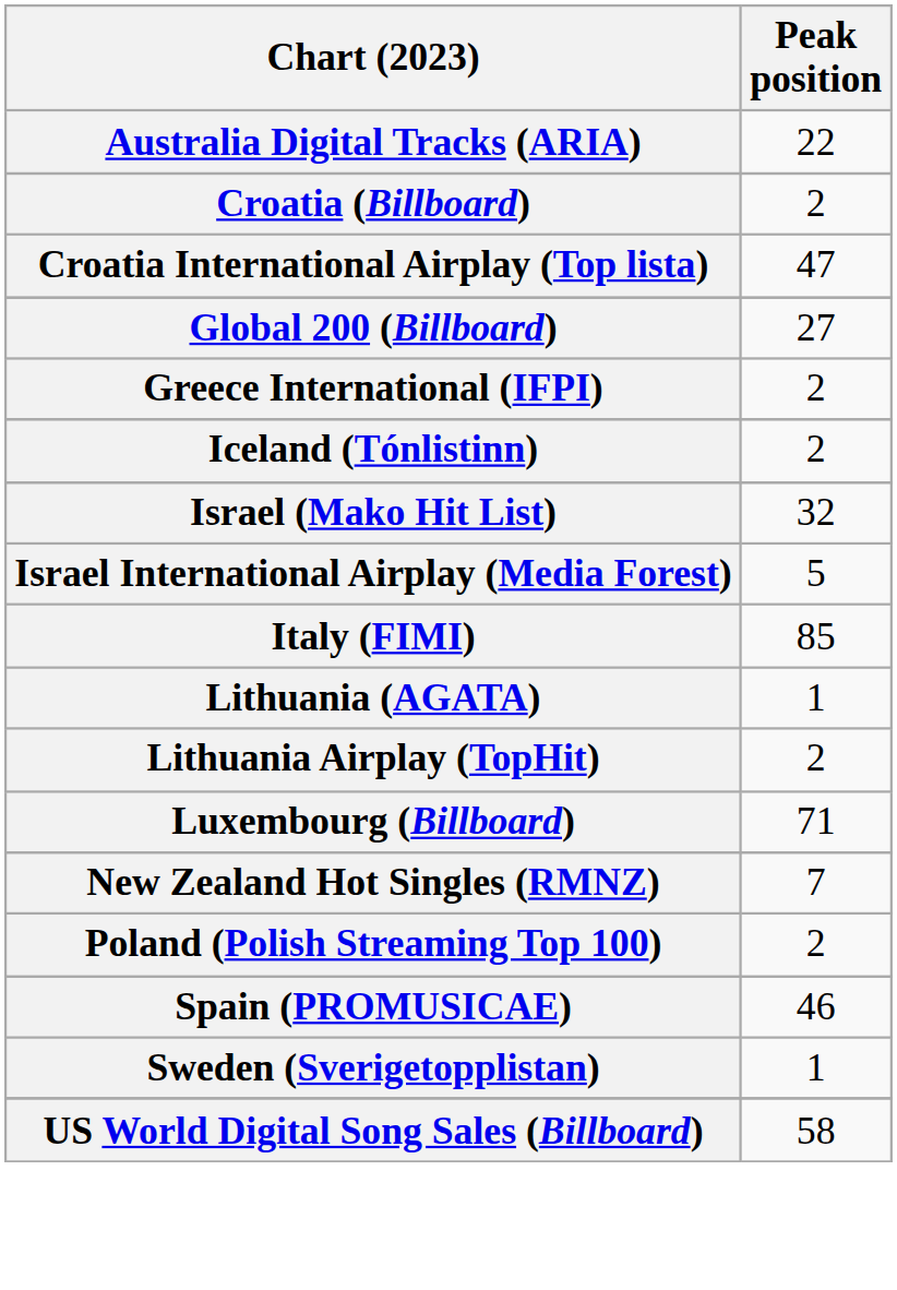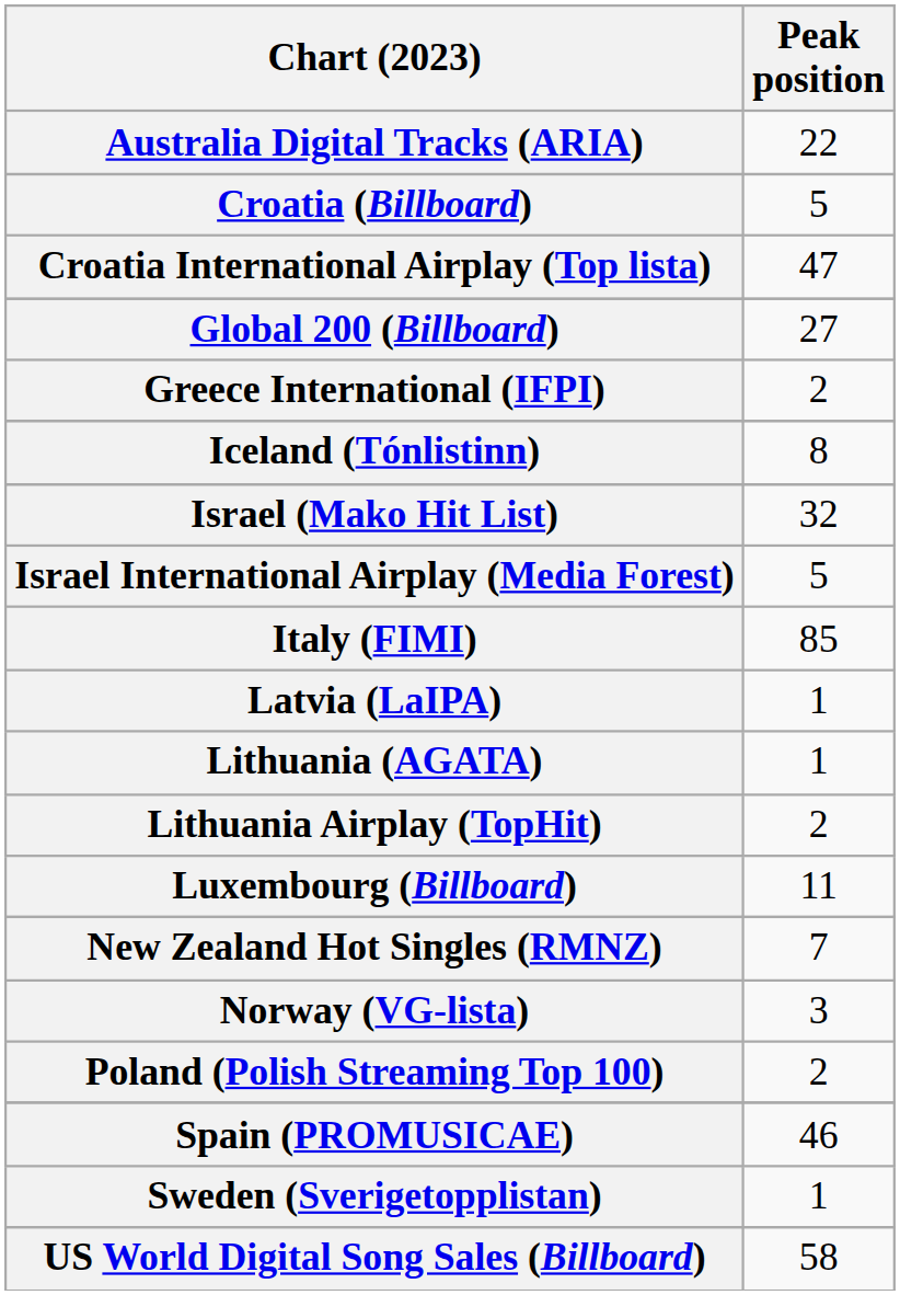 <table class="wikitable sortable plainrowheaders" style="text-align:center">
 <tr>
 <th scope="col">Chart (2023)</th>
 <th scope="col">Peak<br>position</th>
 </tr>
 <tr>
 <th scope="row"><a href='#'>Australia Digital Tracks</a> (<a href='#'>ARIA</a>)</th>
 <td>22</td>
 </tr>
 <tr>
 </tr>
 <tr>
 </tr>
 <tr>
 <th scope="row"><a href='#'>Croatia</a> (<em><a href='#'>Billboard</a></em>)</th>
-<td>2</td>
+<td>5</td>
 </tr>
 <tr>
 <th scope="row">Croatia International Airplay (<a href='#'>Top lista</a>)</th>
 <td>47</td>
 </tr>
 <tr>
 </tr>
 <tr>
 </tr>
 <tr>
 </tr>
 <tr>
 </tr>
 <tr>
 <th scope="row"><a href='#'>Global 200</a> (<em><a href='#'>Billboard</a></em>)</th>
 <td>27</td>
 </tr>
 <tr>
 <th scope="row">Greece International (<a href='#'>IFPI</a>)</th>
 <td>2</td>
 </tr>
 <tr>
 </tr>
 <tr>
 <th scope="row">Iceland (<a href='#'>Tónlistinn</a>)</th>
-<td>2</td>
+<td>8</td>
 </tr>
 <tr>
 </tr>
 <tr>
 <th scope="row">Israel (<a href='#'>Mako Hit List</a>)</th>
 <td>32</td>
 </tr>
 <tr>
 <th scope="row">Israel International Airplay (<a href='#'>Media Forest</a>)</th>
 <td>5</td>
 </tr>
 <tr>
 <th scope="row">Italy (<a href='#'>FIMI</a>)</th>
 <td>85</td>
 </tr>
 <tr>
+<th scope="row">Latvia (<a href='#'>LaIPA</a>)</th>
+<td>1</td>
+</tr>
+<tr>
 <th scope="row">Lithuania (<a href='#'>AGATA</a>)</th>
 <td>1</td>
 </tr>
 <tr>
 <th scope="row">Lithuania Airplay (<a href='#'>TopHit</a>)</th>
 <td>2</td>
 </tr>
 <tr>
 <th scope="row">Luxembourg (<em><a href='#'>Billboard</a></em>)</th>
-<td>71</td>
+<td>11</td>
 </tr>
 <tr>
 </tr>
 <tr>
 <th scope="row">New Zealand Hot Singles (<a href='#'>RMNZ</a>)</th>
 <td>7</td>
+</tr>
+<tr>
+<th scope="row">Norway (<a href='#'>VG-lista</a>)</th>
+<td>3</td>
 </tr>
 <tr>
 <th scope="row">Poland (<a href='#'>Polish Streaming Top 100</a>)</th>
 <td>2</td>
 </tr>
 <tr>
 </tr>
 <tr>
 <th scope="row">Spain (<a href='#'>PROMUSICAE</a>)</th>
 <td>46</td>
 </tr>
 <tr>
 <th scope="row">Sweden (<a href='#'>Sverigetopplistan</a>)</th>
 <td>1</td>
 </tr>
 <tr>
 </tr>
 <tr>
 </tr>
 <tr>
 <th scope="row">US <a href='#'>World Digital Song Sales</a> (<em><a href='#'>Billboard</a></em>)</th>
 <td>58</td>
 </tr>
 </table>
